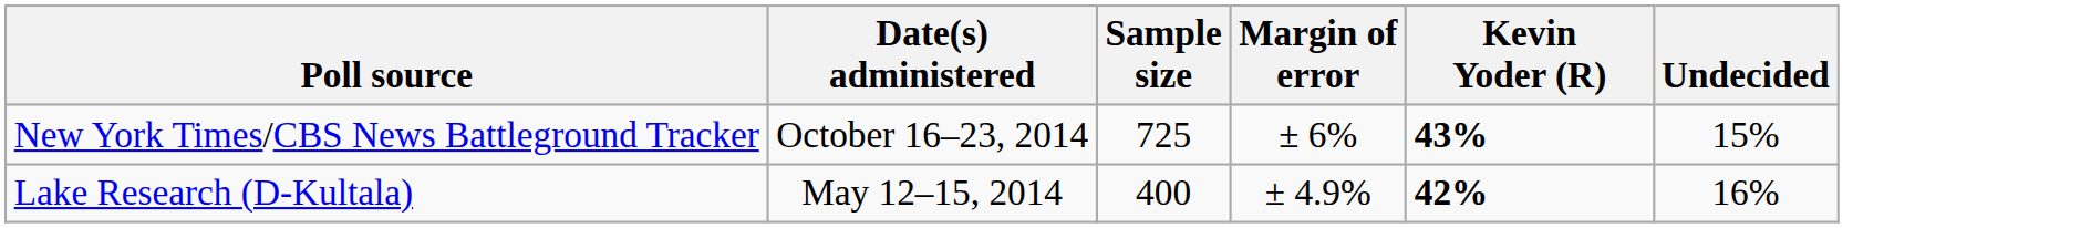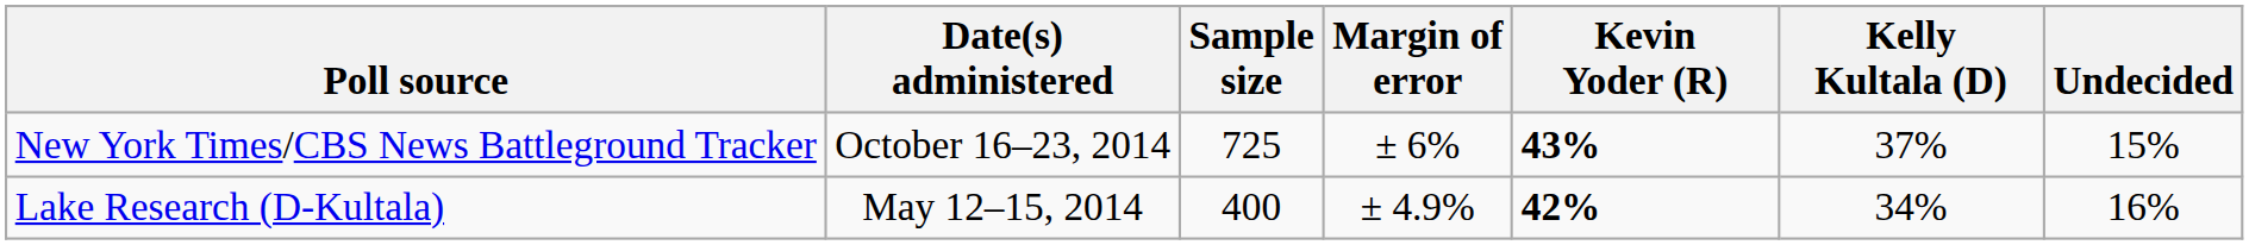 <table class="wikitable">
 <tr valign= bottom>
 <th>Poll source</th>
 <th>Date(s)<br>administered</th>
 <th>Sample<br>size</th>
 <th>Margin of<br>error</th>
 <th style="width:100px;">Kevin<br>Yoder (R)</th>
+<th style="width:100px;">Kelly<br>Kultala (D)</th>
 <th>Undecided</th>
 </tr>
 <tr>
 <td><a href='#'>New York Times</a>/<a href='#'>CBS News Battleground Tracker</a></td>
 <td align=center>October 16–23, 2014</td>
 <td align=center>725</td>
 <td align=center>± 6%</td>
 <td><strong>43%</strong></td>
+<td align=center>37%</td>
 <td align=center>15%</td>
 </tr>
 <tr>
 <td><a href='#'>Lake Research (D-Kultala)</a></td>
 <td align=center>May 12–15, 2014</td>
 <td align=center>400</td>
 <td align=center>± 4.9%</td>
 <td><strong>42%</strong></td>
+<td align=center>34%</td>
 <td align=center>16%</td>
 </tr>
 </table>
